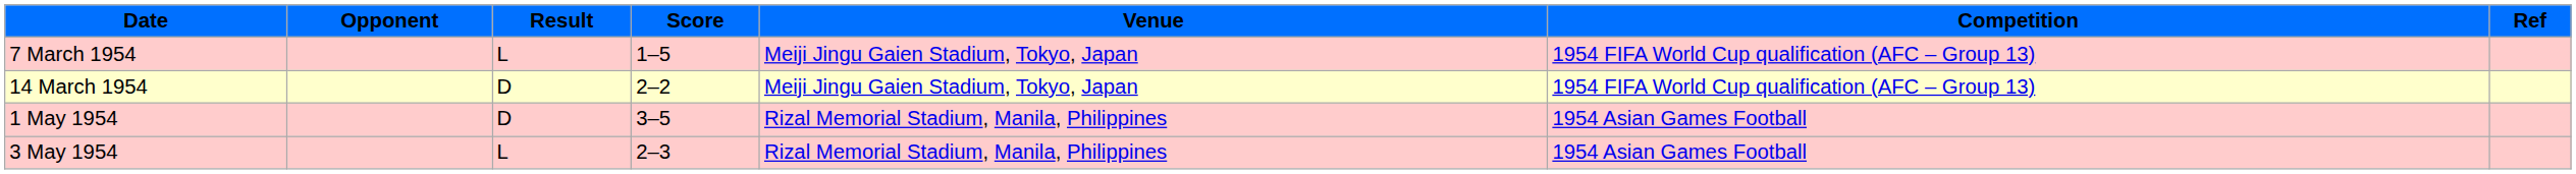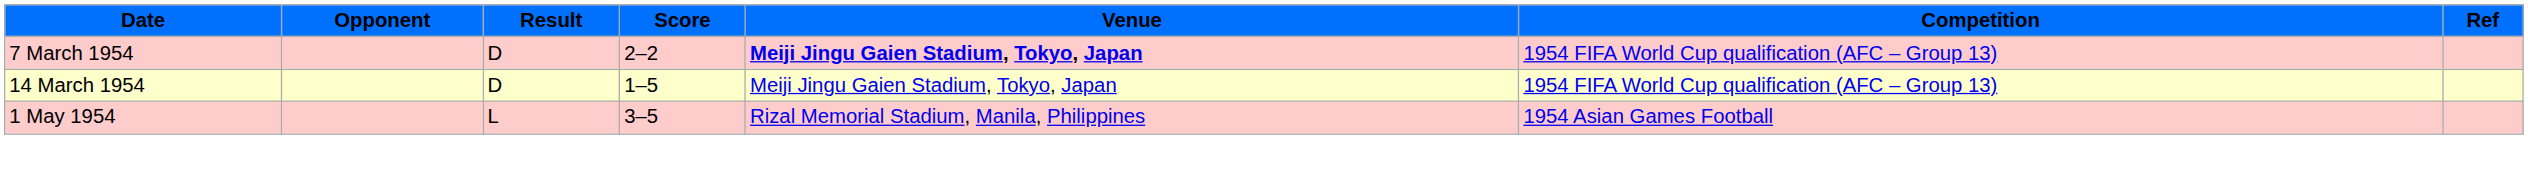 <table width=100% class="wikitable">
 <tr>
 <th style="background:#0070FF;"><span>Date</span></th>
 <th style="background:#0070FF;"><span>Opponent</span></th>
 <th style="background:#0070FF;"><span>Result</span></th>
 <th style="background:#0070FF;"><span>Score</span></th>
 <th style="background:#0070FF;"><span>Venue</span></th>
 <th style="background:#0070FF;"><span>Competition</span></th>
 <th style="background:#0070FF;"><span>Ref</span></th>
 </tr>
 <tr>
 </tr>
 <tr style="background:#fcc;">
 <td>7 March 1954</td>
 <td></td>
-<td>L</td>
-<td>1–5</td>
-<td> <a href='#'>Meiji Jingu Gaien Stadium</a>, <a href='#'>Tokyo</a>, <a href='#'>Japan</a></td>
+<td>D</td>
+<td>2–2</td>
+<td><strong> <a href='#'>Meiji Jingu Gaien Stadium</a>, <a href='#'>Tokyo</a>, <a href='#'>Japan</a></strong></td>
 <td><a href='#'>1954 FIFA World Cup qualification (AFC – Group 13)</a></td>
 <td></td>
 </tr>
 <tr bgcolor=#FFFFCC>
 <td>14 March 1954</td>
 <td></td>
 <td>D</td>
-<td>2–2</td>
+<td>1–5</td>
 <td> <a href='#'>Meiji Jingu Gaien Stadium</a>, <a href='#'>Tokyo</a>, <a href='#'>Japan</a></td>
 <td><a href='#'>1954 FIFA World Cup qualification (AFC – Group 13)</a></td>
 <td></td>
 </tr>
 <tr style="background:#fcc;">
 <td>1 May 1954</td>
 <td></td>
-<td>D</td>
+<td>L</td>
 <td>3–5</td>
 <td> <a href='#'>Rizal Memorial Stadium</a>, <a href='#'>Manila</a>, <a href='#'>Philippines</a></td>
 <td><a href='#'>1954 Asian Games Football</a></td>
 <td></td>
 </tr>
-<tr style="background:#fcc;">
-<td>3 May 1954</td>
-<td></td>
-<td>L</td>
-<td>2–3</td>
-<td> <a href='#'>Rizal Memorial Stadium</a>, <a href='#'>Manila</a>, <a href='#'>Philippines</a></td>
-<td><a href='#'>1954 Asian Games Football</a></td>
-<td></td>
-</tr>
 </table>
